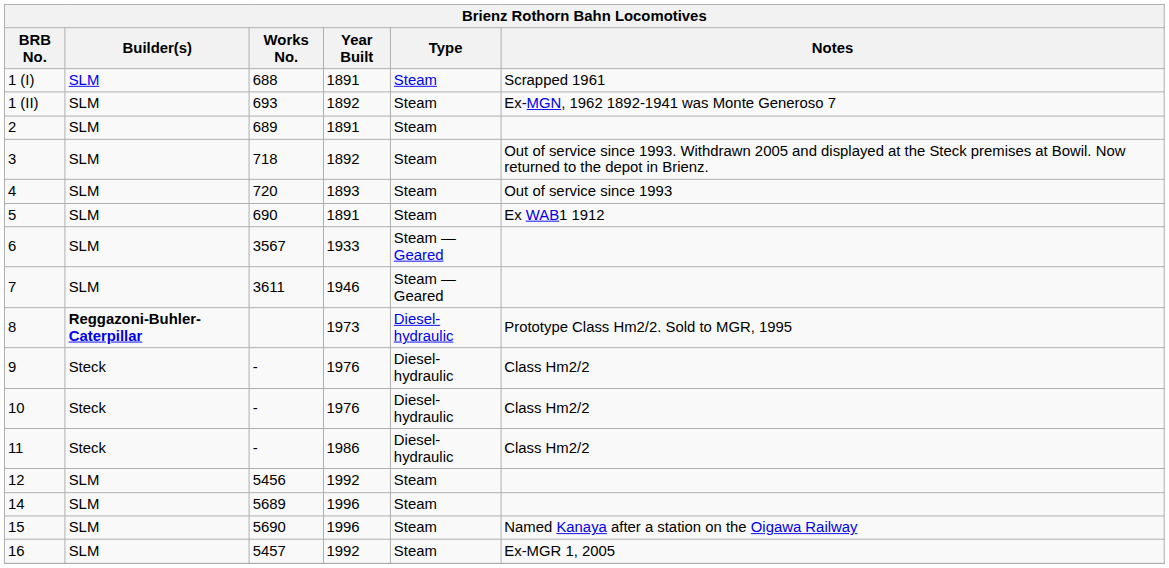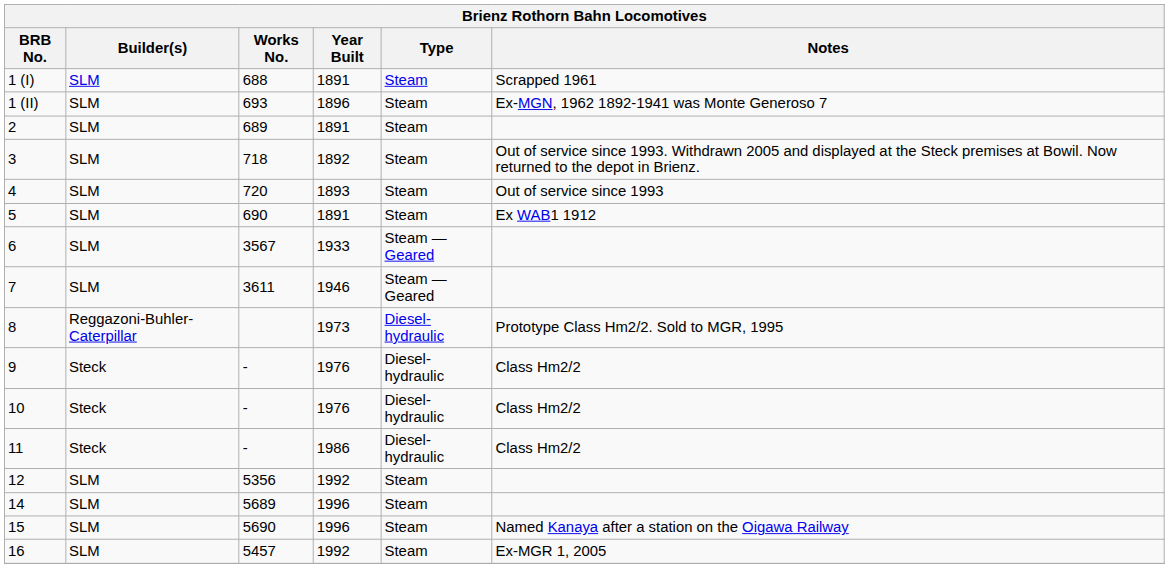 <table class="wikitable">
 <tr>
 <th colspan=7 align-center>Brienz Rothorn Bahn Locomotives</th>
 </tr>
 <tr>
 <th>BRB No.</th>
 <th>Builder(s)</th>
 <th>Works No.</th>
 <th>Year Built</th>
 <th>Type</th>
 <th>Notes</th>
 </tr>
 <tr>
 <td>1 (I)</td>
 <td><a href='#'>SLM</a></td>
 <td>688</td>
 <td>1891</td>
 <td><a href='#'>Steam</a></td>
 <td>Scrapped 1961</td>
 </tr>
 <tr>
 <td>1 (II)</td>
 <td>SLM</td>
 <td>693</td>
-<td>1892</td>
+<td>1896</td>
 <td>Steam</td>
 <td>Ex-<a href='#'>MGN</a>, 1962 1892-1941 was Monte Generoso 7</td>
 </tr>
 <tr>
 <td>2</td>
 <td>SLM</td>
 <td>689</td>
 <td>1891</td>
 <td>Steam</td>
 <td></td>
 </tr>
 <tr>
 <td>3</td>
 <td>SLM</td>
 <td>718</td>
 <td>1892</td>
 <td>Steam</td>
 <td>Out of service since 1993. Withdrawn 2005 and displayed at the Steck premises at Bowil. Now returned to the depot in Brienz.</td>
 </tr>
 <tr>
 <td>4</td>
 <td>SLM</td>
 <td>720</td>
 <td>1893</td>
 <td>Steam</td>
 <td>Out of service since 1993</td>
 </tr>
 <tr>
 <td>5</td>
 <td>SLM</td>
 <td>690</td>
 <td>1891</td>
 <td>Steam</td>
 <td>Ex <a href='#'>WAB</a>1 1912</td>
 </tr>
 <tr>
 <td>6</td>
 <td>SLM</td>
 <td>3567</td>
 <td>1933</td>
 <td>Steam — <a href='#'>Geared</a></td>
 <td></td>
 </tr>
 <tr>
 <td>7</td>
 <td>SLM</td>
 <td>3611</td>
 <td>1946</td>
 <td>Steam — Geared</td>
 <td></td>
 </tr>
 <tr>
 <td>8</td>
-<td><strong>Reggazoni-Buhler-<a href='#'>Caterpillar</a></strong></td>
+<td>Reggazoni-Buhler-<a href='#'>Caterpillar</a></td>
 <td></td>
 <td>1973</td>
 <td><a href='#'>Diesel-hydraulic</a></td>
 <td>Prototype Class Hm2/2. Sold to MGR, 1995</td>
 </tr>
 <tr>
 <td>9</td>
 <td>Steck</td>
 <td>-</td>
 <td>1976</td>
 <td>Diesel-hydraulic</td>
 <td>Class Hm2/2</td>
 </tr>
 <tr>
 <td>10</td>
 <td>Steck</td>
 <td>-</td>
 <td>1976</td>
 <td>Diesel-hydraulic</td>
 <td>Class Hm2/2</td>
 </tr>
 <tr>
 <td>11</td>
 <td>Steck</td>
 <td>-</td>
 <td>1986</td>
 <td>Diesel-hydraulic</td>
 <td>Class Hm2/2</td>
 </tr>
 <tr>
 <td>12</td>
 <td>SLM</td>
-<td>5456</td>
+<td>5356</td>
 <td>1992</td>
 <td>Steam</td>
 <td></td>
 </tr>
 <tr>
 <td>14</td>
 <td>SLM</td>
 <td>5689</td>
 <td>1996</td>
 <td>Steam</td>
 <td></td>
 </tr>
 <tr>
 <td>15</td>
 <td>SLM</td>
 <td>5690</td>
 <td>1996</td>
 <td>Steam</td>
 <td>Named <a href='#'>Kanaya</a> after a station on the <a href='#'>Oigawa Railway</a></td>
 </tr>
 <tr>
 <td>16</td>
 <td>SLM</td>
 <td>5457</td>
 <td>1992</td>
 <td>Steam</td>
 <td>Ex-MGR 1, 2005</td>
 </tr>
 <tr>
 </tr>
 </table>
